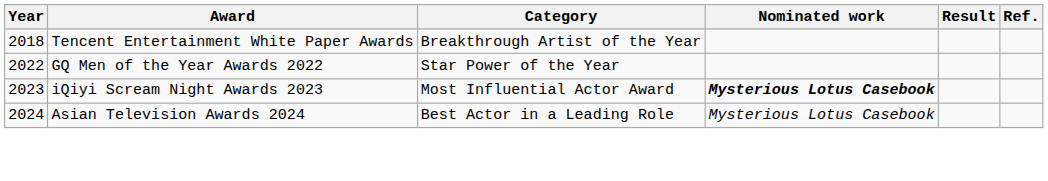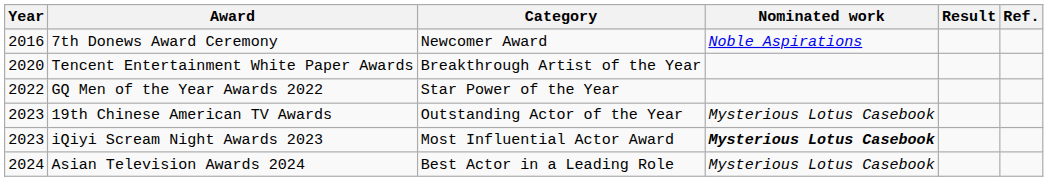 <table class="wikitable">
 <tr>
 <th>Year</th>
 <th>Award</th>
 <th>Category</th>
 <th>Nominated work</th>
 <th>Result</th>
 <th>Ref.</th>
 </tr>
 <tr>
-<td>2018</td>
+<td>2016</td>
+<td>7th Donews Award Ceremony</td>
+<td>Newcomer Award</td>
+<td><em><a href='#'>Noble Aspirations</a></em></td>
+<td></td>
+<td></td>
+</tr>
+<tr>
+<td>2020</td>
 <td>Tencent Entertainment White Paper Awards</td>
 <td>Breakthrough Artist of the Year</td>
 <td></td>
 <td></td>
 <td></td>
 </tr>
 <tr>
 <td>2022</td>
 <td>GQ Men of the Year Awards 2022</td>
 <td>Star Power of the Year</td>
 <td></td>
+<td></td>
+<td></td>
+</tr>
+<tr>
+<td>2023</td>
+<td>19th Chinese American TV Awards</td>
+<td>Outstanding Actor of the Year</td>
+<td><em>Mysterious Lotus Casebook</em></td>
 <td></td>
 <td></td>
 </tr>
 <tr>
 <td>2023</td>
 <td>iQiyi Scream Night Awards 2023</td>
 <td>Most Influential Actor Award</td>
 <td><strong><em>Mysterious Lotus Casebook</em></strong></td>
 <td></td>
 <td></td>
 </tr>
 <tr>
 <td>2024</td>
 <td>Asian Television Awards 2024</td>
 <td>Best Actor in a Leading Role</td>
 <td><em>Mysterious Lotus Casebook</em></td>
 <td></td>
 <td></td>
 </tr>
 </table>
